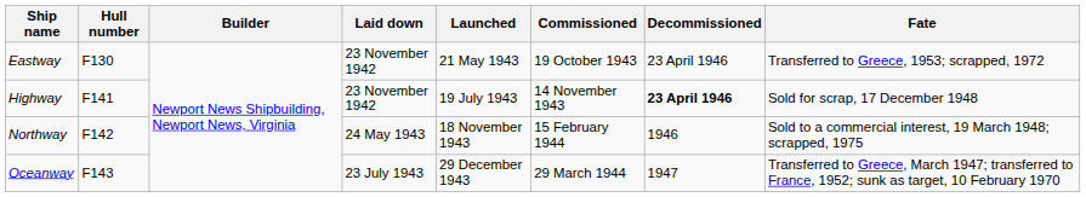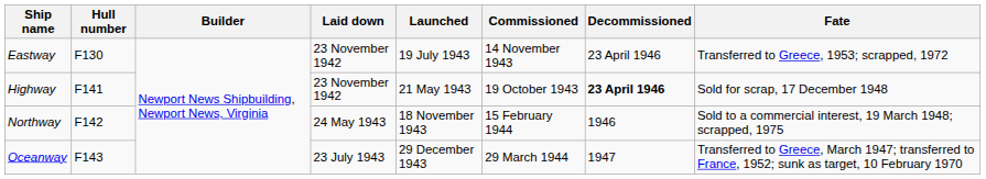 <table class="wikitable sortable">
 <tr>
 <th>Ship name</th>
 <th>Hull number</th>
 <th>Builder</th>
 <th>Laid down</th>
 <th>Launched</th>
 <th>Commissioned</th>
 <th>Decommissioned</th>
 <th>Fate</th>
 </tr>
 <tr>
 <td><em>Eastway</em></td>
 <td>F130</td>
 <td rowspan=4><a href='#'>Newport News Shipbuilding</a>, <a href='#'>Newport News, Virginia</a></td>
 <td>23 November 1942</td>
-<td>21 May 1943</td>
-<td>19 October 1943</td>
+<td>19 July 1943</td>
+<td>14 November 1943</td>
 <td>23 April 1946</td>
 <td>Transferred to <a href='#'>Greece</a>, 1953; scrapped, 1972</td>
 </tr>
 <tr>
 <td><em>Highway</em></td>
 <td>F141</td>
 <td>23 November 1942</td>
-<td>19 July 1943</td>
-<td>14 November 1943</td>
+<td>21 May 1943</td>
+<td>19 October 1943</td>
 <td><strong>23 April 1946</strong></td>
 <td>Sold for scrap, 17 December 1948</td>
 </tr>
 <tr>
 <td><em>Northway</em></td>
 <td>F142</td>
 <td>24 May 1943</td>
 <td>18 November 1943</td>
 <td>15 February 1944</td>
 <td>1946</td>
 <td>Sold to a commercial interest, 19 March 1948; scrapped, 1975</td>
 </tr>
 <tr>
 <td><a href='#'><em>Oceanway</em></a></td>
 <td>F143</td>
 <td>23 July 1943</td>
 <td>29 December 1943</td>
 <td>29 March 1944</td>
 <td>1947</td>
 <td>Transferred to <a href='#'>Greece</a>, March 1947; transferred to <a href='#'>France</a>, 1952; sunk as target, 10 February 1970</td>
 </tr>
 </table>
